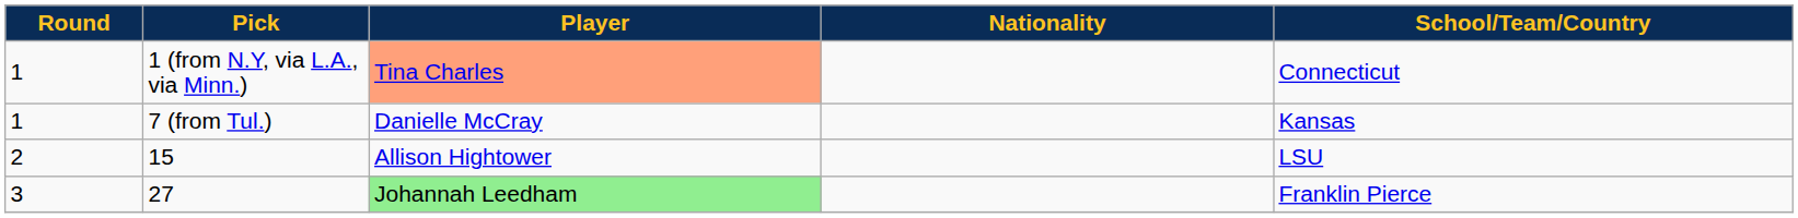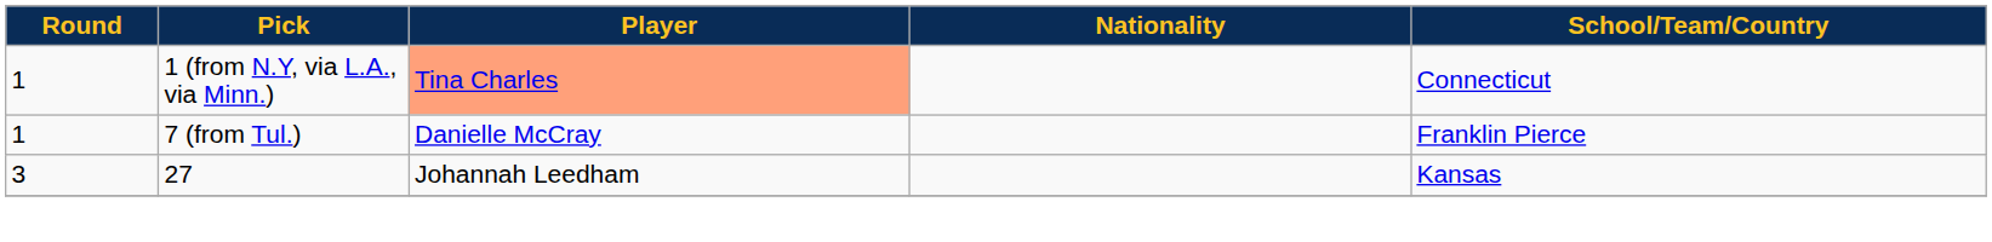 <table class="wikitable">
 <tr>
 <th style="background:#092C57; color:#FFC322;" width="2%">Round</th>
 <th style="background:#092C57; color:#FFC322;" width="5%">Pick</th>
 <th style="background:#092C57; color:#FFC322;" width="10%">Player</th>
 <th style="background:#092C57; color:#FFC322;" width="10%">Nationality</th>
 <th style="background:#092C57; color:#FFC322;" width="10%">School/Team/Country</th>
 </tr>
 <tr>
 <td>1</td>
 <td>1 (from <a href='#'>N.Y</a>, via <a href='#'>L.A.</a>, via <a href='#'>Minn.</a>)</td>
 <td style="background: lightsalmon;"><a href='#'>Tina Charles</a></td>
 <td></td>
 <td><a href='#'>Connecticut</a></td>
 </tr>
 <tr>
 <td>1</td>
 <td>7 (from <a href='#'>Tul.</a>)</td>
 <td><a href='#'>Danielle McCray</a></td>
 <td></td>
-<td><a href='#'>Kansas</a></td>
-</tr>
-<tr>
-<td>2</td>
-<td>15</td>
-<td><a href='#'>Allison Hightower</a></td>
-<td></td>
-<td><a href='#'>LSU</a></td>
+<td><a href='#'>Franklin Pierce</a></td>
 </tr>
 <tr>
 <td>3</td>
 <td>27</td>
-<td style="background: lightgreen;">Johannah Leedham</td>
+<td>Johannah Leedham</td>
 <td></td>
-<td><a href='#'>Franklin Pierce</a></td>
+<td><a href='#'>Kansas</a></td>
 </tr>
 <tr>
 </tr>
 </table>
